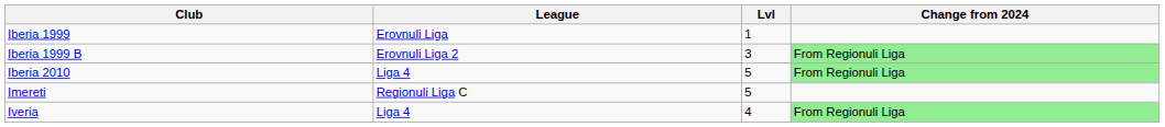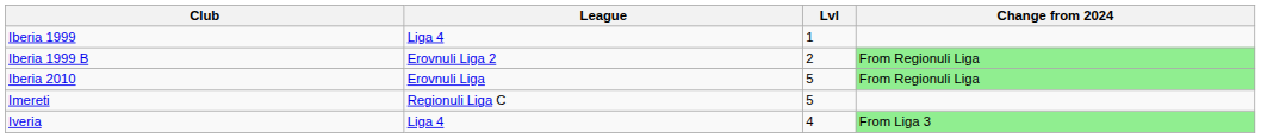 <table class="wikitable sortable" width=100% style="font-size:85%">
 <tr>
 <th width=10%>Club</th>
 <th width=10%>League</th>
 <th width=1%>Lvl</th>
 <th width=10%>Change from 2024</th>
 </tr>
 <tr>
 <td><a href='#'>Iberia 1999</a></td>
-<td><a href='#'>Erovnuli Liga</a></td>
+<td><a href='#'>Liga 4</a></td>
 <td>1</td>
 <td></td>
 </tr>
 <tr>
 <td><a href='#'>Iberia 1999 B</a></td>
 <td><a href='#'>Erovnuli Liga 2</a></td>
-<td>3</td>
+<td>2</td>
 <td style="background:lightgreen">From Regionuli Liga</td>
 </tr>
 <tr>
 <td><a href='#'>Iberia 2010</a></td>
-<td><a href='#'>Liga 4</a></td>
+<td><a href='#'>Erovnuli Liga</a></td>
 <td>5</td>
 <td style="background:lightgreen">From Regionuli Liga</td>
 </tr>
 <tr>
 <td><a href='#'>Imereti</a></td>
 <td><a href='#'>Regionuli Liga</a> C</td>
 <td>5</td>
 <td></td>
 </tr>
 <tr>
 <td><a href='#'>Iveria</a></td>
 <td><a href='#'>Liga 4</a></td>
 <td>4</td>
-<td style="background:lightgreen">From Regionuli Liga</td>
+<td style="background:lightgreen">From Liga 3</td>
 </tr>
 </table>
